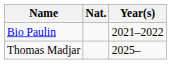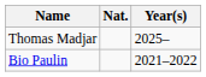 <table class="wikitable mw-collapsible" style="text-align: center">
 <tr>
 <th>Name</th>
 <th>Nat.</th>
 <th>Year(s)</th>
 </tr>
 <tr>
+<td align=left>Thomas Madjar</td>
+<td></td>
+<td align=left>2025–</td>
+</tr>
+<tr>
 <td align=left><a href='#'>Bio Paulin</a></td>
 <td></td>
 <td align=left>2021–2022</td>
 </tr>
-<tr>
-<td align=left>Thomas Madjar</td>
-<td></td>
-<td align=left>2025–</td>
-</tr>
 </table>
